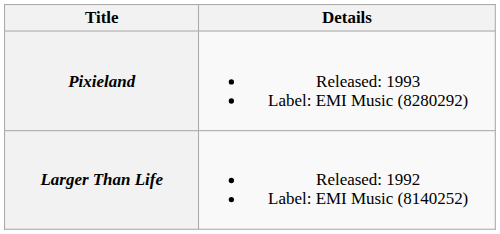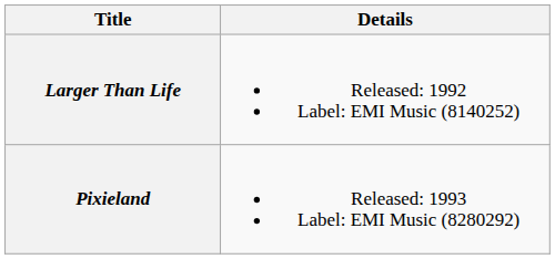 <table class="wikitable plainrowheaders" style="text-align:center;" border="1">
 <tr>
 <th scope="col" style="width:11em;">Title</th>
 <th scope="col" style="width:17em;">Details</th>
 </tr>
 <tr>
+<th scope="row"><em>Larger Than Life</em></th>
+<td><br><ul><li>Released: 1992</li><li>Label: EMI Music (8140252)</li></ul></td>
+</tr>
+<tr>
 <th scope="row"><em>Pixieland</em></th>
 <td><br><ul><li>Released: 1993</li><li>Label: EMI Music (8280292)</li></ul></td>
 </tr>
-<tr>
-<th scope="row"><em>Larger Than Life</em></th>
-<td><br><ul><li>Released: 1992</li><li>Label: EMI Music (8140252)</li></ul></td>
-</tr>
 </table>
